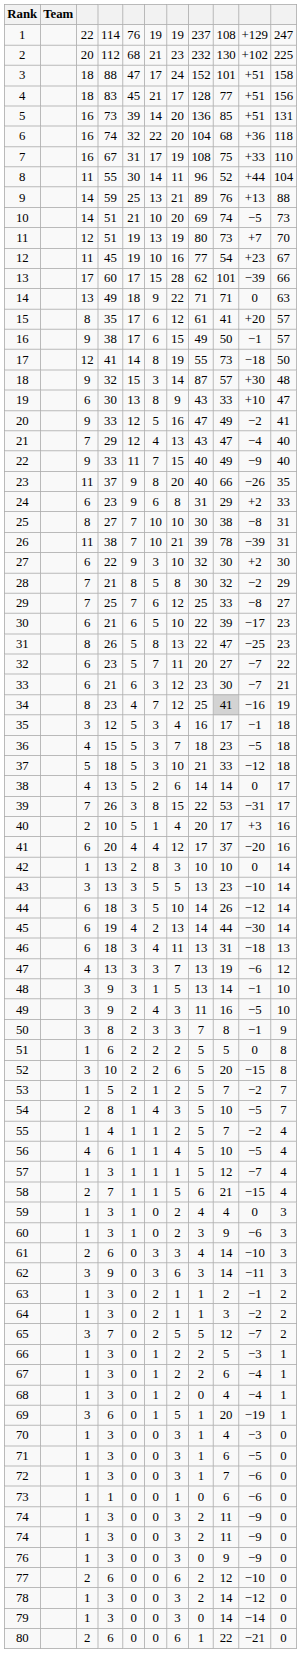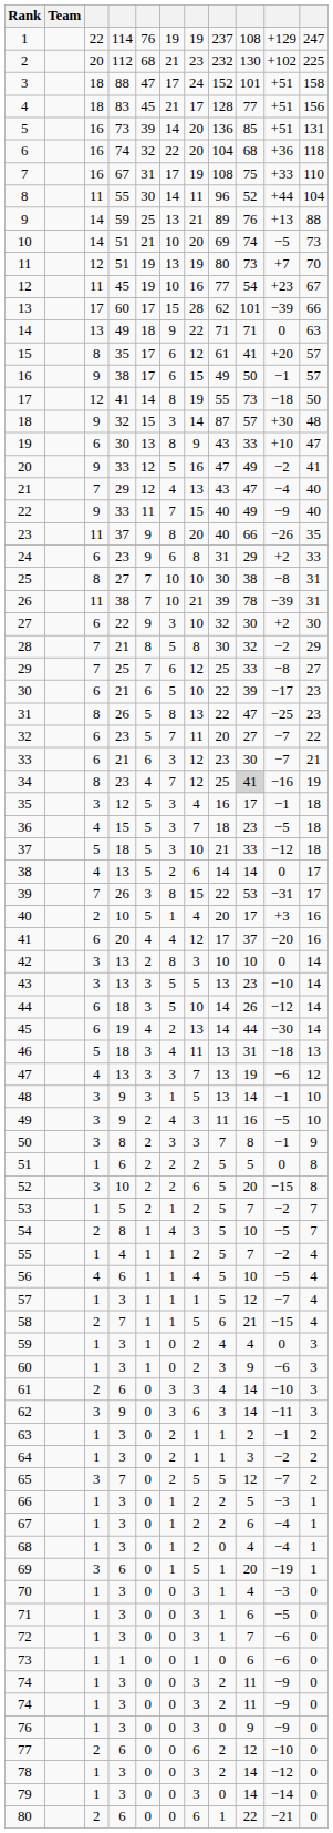 <table class="wikitable sortable" style="text-align:center">
 <tr>
 <th width=20>Rank</th>
 <th width=20>Team</th>
 <th width=20></th>
 <th width=20></th>
 <th width=20></th>
 <th width=20></th>
 <th width=20></th>
 <th width=20></th>
 <th width=20></th>
 <th width=20></th>
 <th width=20></th>
 </tr>
 <tr>
 <td>1</td>
 <td align=left></td>
 <td>22</td>
 <td>114</td>
 <td>76</td>
 <td>19</td>
 <td>19</td>
 <td>237</td>
 <td>108</td>
 <td>+129</td>
 <td>247</td>
 </tr>
 <tr>
 <td>2</td>
 <td align=left></td>
 <td>20</td>
 <td>112</td>
 <td>68</td>
 <td>21</td>
 <td>23</td>
 <td>232</td>
 <td>130</td>
 <td>+102</td>
 <td>225</td>
 </tr>
 <tr>
 <td>3</td>
 <td align=left></td>
 <td>18</td>
 <td>88</td>
 <td>47</td>
 <td>17</td>
 <td>24</td>
 <td>152</td>
 <td>101</td>
 <td>+51</td>
 <td>158</td>
 </tr>
 <tr>
 <td>4</td>
 <td align=left></td>
 <td>18</td>
 <td>83</td>
 <td>45</td>
 <td>21</td>
 <td>17</td>
 <td>128</td>
 <td>77</td>
 <td>+51</td>
 <td>156</td>
 </tr>
 <tr>
 <td>5</td>
 <td align=left></td>
 <td>16</td>
 <td>73</td>
 <td>39</td>
 <td>14</td>
 <td>20</td>
 <td>136</td>
 <td>85</td>
 <td>+51</td>
 <td>131</td>
 </tr>
 <tr>
 <td>6</td>
 <td align=left></td>
 <td>16</td>
 <td>74</td>
 <td>32</td>
 <td>22</td>
 <td>20</td>
 <td>104</td>
 <td>68</td>
 <td>+36</td>
 <td>118</td>
 </tr>
 <tr>
 <td>7</td>
 <td align=left></td>
 <td>16</td>
 <td>67</td>
 <td>31</td>
 <td>17</td>
 <td>19</td>
 <td>108</td>
 <td>75</td>
 <td>+33</td>
 <td>110</td>
 </tr>
 <tr>
 <td>8</td>
 <td align=left></td>
 <td>11</td>
 <td>55</td>
 <td>30</td>
 <td>14</td>
 <td>11</td>
 <td>96</td>
 <td>52</td>
 <td>+44</td>
 <td>104</td>
 </tr>
 <tr>
 <td>9</td>
 <td align=left></td>
 <td>14</td>
 <td>59</td>
 <td>25</td>
 <td>13</td>
 <td>21</td>
 <td>89</td>
 <td>76</td>
 <td>+13</td>
 <td>88</td>
 </tr>
 <tr>
 <td>10</td>
 <td align=left></td>
 <td>14</td>
 <td>51</td>
 <td>21</td>
 <td>10</td>
 <td>20</td>
 <td>69</td>
 <td>74</td>
 <td>−5</td>
 <td>73</td>
 </tr>
 <tr>
 <td>11</td>
 <td align=left></td>
 <td>12</td>
 <td>51</td>
 <td>19</td>
 <td>13</td>
 <td>19</td>
 <td>80</td>
 <td>73</td>
 <td>+7</td>
 <td>70</td>
 </tr>
 <tr>
 <td>12</td>
 <td align=left></td>
 <td>11</td>
 <td>45</td>
 <td>19</td>
 <td>10</td>
 <td>16</td>
 <td>77</td>
 <td>54</td>
 <td>+23</td>
 <td>67</td>
 </tr>
 <tr>
 <td>13</td>
 <td align=left></td>
 <td>17</td>
 <td>60</td>
 <td>17</td>
 <td>15</td>
 <td>28</td>
 <td>62</td>
 <td>101</td>
 <td>−39</td>
 <td>66</td>
 </tr>
 <tr>
 <td>14</td>
 <td align=left></td>
 <td>13</td>
 <td>49</td>
 <td>18</td>
 <td>9</td>
 <td>22</td>
 <td>71</td>
 <td>71</td>
 <td>0</td>
 <td>63</td>
 </tr>
 <tr>
 <td>15</td>
 <td align=left></td>
 <td>8</td>
 <td>35</td>
 <td>17</td>
 <td>6</td>
 <td>12</td>
 <td>61</td>
 <td>41</td>
 <td>+20</td>
 <td>57</td>
 </tr>
 <tr>
 <td>16</td>
 <td align=left></td>
 <td>9</td>
 <td>38</td>
 <td>17</td>
 <td>6</td>
 <td>15</td>
 <td>49</td>
 <td>50</td>
 <td>−1</td>
 <td>57</td>
 </tr>
 <tr>
 <td>17</td>
 <td align=left></td>
 <td>12</td>
 <td>41</td>
 <td>14</td>
 <td>8</td>
 <td>19</td>
 <td>55</td>
 <td>73</td>
 <td>−18</td>
 <td>50</td>
 </tr>
 <tr>
 <td>18</td>
 <td align=left></td>
 <td>9</td>
 <td>32</td>
 <td>15</td>
 <td>3</td>
 <td>14</td>
 <td>87</td>
 <td>57</td>
 <td>+30</td>
 <td>48</td>
 </tr>
 <tr>
 <td>19</td>
 <td align=left></td>
 <td>6</td>
 <td>30</td>
 <td>13</td>
 <td>8</td>
 <td>9</td>
 <td>43</td>
 <td>33</td>
 <td>+10</td>
 <td>47</td>
 </tr>
 <tr>
 <td>20</td>
 <td align=left></td>
 <td>9</td>
 <td>33</td>
 <td>12</td>
 <td>5</td>
 <td>16</td>
 <td>47</td>
 <td>49</td>
 <td>−2</td>
 <td>41</td>
 </tr>
 <tr>
 <td>21</td>
 <td align=left></td>
 <td>7</td>
 <td>29</td>
 <td>12</td>
 <td>4</td>
 <td>13</td>
 <td>43</td>
 <td>47</td>
 <td>−4</td>
 <td>40</td>
 </tr>
 <tr>
 <td>22</td>
 <td align=left></td>
 <td>9</td>
 <td>33</td>
 <td>11</td>
 <td>7</td>
 <td>15</td>
 <td>40</td>
 <td>49</td>
 <td>−9</td>
 <td>40</td>
 </tr>
 <tr>
 <td>23</td>
 <td align=left></td>
 <td>11</td>
 <td>37</td>
 <td>9</td>
 <td>8</td>
 <td>20</td>
 <td>40</td>
 <td>66</td>
 <td>−26</td>
 <td>35</td>
 </tr>
 <tr>
 <td>24</td>
 <td align=left></td>
 <td>6</td>
 <td>23</td>
 <td>9</td>
 <td>6</td>
 <td>8</td>
 <td>31</td>
 <td>29</td>
 <td>+2</td>
 <td>33</td>
 </tr>
 <tr>
 <td>25</td>
 <td align=left></td>
 <td>8</td>
 <td>27</td>
 <td>7</td>
 <td>10</td>
 <td>10</td>
 <td>30</td>
 <td>38</td>
 <td>−8</td>
 <td>31</td>
 </tr>
 <tr>
 <td>26</td>
 <td align=left></td>
 <td>11</td>
 <td>38</td>
 <td>7</td>
 <td>10</td>
 <td>21</td>
 <td>39</td>
 <td>78</td>
 <td>−39</td>
 <td>31</td>
 </tr>
 <tr>
 <td>27</td>
 <td align=left></td>
 <td>6</td>
 <td>22</td>
 <td>9</td>
 <td>3</td>
 <td>10</td>
 <td>32</td>
 <td>30</td>
 <td>+2</td>
 <td>30</td>
 </tr>
 <tr>
 <td>28</td>
 <td align=left></td>
 <td>7</td>
 <td>21</td>
 <td>8</td>
 <td>5</td>
 <td>8</td>
 <td>30</td>
 <td>32</td>
 <td>−2</td>
 <td>29</td>
 </tr>
 <tr>
 <td>29</td>
 <td align=left></td>
 <td>7</td>
 <td>25</td>
 <td>7</td>
 <td>6</td>
 <td>12</td>
 <td>25</td>
 <td>33</td>
 <td>−8</td>
 <td>27</td>
 </tr>
 <tr>
 <td>30</td>
 <td align=left></td>
 <td>6</td>
 <td>21</td>
 <td>6</td>
 <td>5</td>
 <td>10</td>
 <td>22</td>
 <td>39</td>
 <td>−17</td>
 <td>23</td>
 </tr>
 <tr>
 <td>31</td>
 <td align=left></td>
 <td>8</td>
 <td>26</td>
 <td>5</td>
 <td>8</td>
 <td>13</td>
 <td>22</td>
 <td>47</td>
 <td>−25</td>
 <td>23</td>
 </tr>
 <tr>
 <td>32</td>
 <td align=left></td>
 <td>6</td>
 <td>23</td>
 <td>5</td>
 <td>7</td>
 <td>11</td>
 <td>20</td>
 <td>27</td>
 <td>−7</td>
 <td>22</td>
 </tr>
 <tr>
 <td>33</td>
 <td align=left></td>
 <td>6</td>
 <td>21</td>
 <td>6</td>
 <td>3</td>
 <td>12</td>
 <td>23</td>
 <td>30</td>
 <td>−7</td>
 <td>21</td>
 </tr>
 <tr>
 <td>34</td>
 <td align=left></td>
 <td>8</td>
 <td>23</td>
 <td>4</td>
 <td>7</td>
 <td>12</td>
 <td>25</td>
 <td style="background: lightgrey;">41</td>
 <td>−16</td>
 <td>19</td>
 </tr>
 <tr>
 <td>35</td>
 <td align=left></td>
 <td>3</td>
 <td>12</td>
 <td>5</td>
 <td>3</td>
 <td>4</td>
 <td>16</td>
 <td>17</td>
 <td>−1</td>
 <td>18</td>
 </tr>
 <tr>
 <td>36</td>
 <td align=left></td>
 <td>4</td>
 <td>15</td>
 <td>5</td>
 <td>3</td>
 <td>7</td>
 <td>18</td>
 <td>23</td>
 <td>−5</td>
 <td>18</td>
 </tr>
 <tr>
 <td>37</td>
 <td align=left></td>
 <td>5</td>
 <td>18</td>
 <td>5</td>
 <td>3</td>
 <td>10</td>
 <td>21</td>
 <td>33</td>
 <td>−12</td>
 <td>18</td>
 </tr>
 <tr>
 <td>38</td>
 <td align=left></td>
 <td>4</td>
 <td>13</td>
 <td>5</td>
 <td>2</td>
 <td>6</td>
 <td>14</td>
 <td>14</td>
 <td>0</td>
 <td>17</td>
 </tr>
 <tr>
 <td>39</td>
 <td align=left></td>
 <td>7</td>
 <td>26</td>
 <td>3</td>
 <td>8</td>
 <td>15</td>
 <td>22</td>
 <td>53</td>
 <td>−31</td>
 <td>17</td>
 </tr>
 <tr>
 <td>40</td>
 <td align=left></td>
 <td>2</td>
 <td>10</td>
 <td>5</td>
 <td>1</td>
 <td>4</td>
 <td>20</td>
 <td>17</td>
 <td>+3</td>
 <td>16</td>
 </tr>
 <tr>
 <td>41</td>
 <td align=left></td>
 <td>6</td>
 <td>20</td>
 <td>4</td>
 <td>4</td>
 <td>12</td>
 <td>17</td>
 <td>37</td>
 <td>−20</td>
 <td>16</td>
 </tr>
 <tr>
 <td>42</td>
 <td align=left></td>
-<td>1</td>
+<td>3</td>
 <td>13</td>
 <td>2</td>
 <td>8</td>
 <td>3</td>
 <td>10</td>
 <td>10</td>
 <td>0</td>
 <td>14</td>
 </tr>
 <tr>
 <td>43</td>
 <td align=left></td>
 <td>3</td>
 <td>13</td>
 <td>3</td>
 <td>5</td>
 <td>5</td>
 <td>13</td>
 <td>23</td>
 <td>−10</td>
 <td>14</td>
 </tr>
 <tr>
 <td>44</td>
 <td align=left></td>
 <td>6</td>
 <td>18</td>
 <td>3</td>
 <td>5</td>
 <td>10</td>
 <td>14</td>
 <td>26</td>
 <td>−12</td>
 <td>14</td>
 </tr>
 <tr>
 <td>45</td>
 <td align=left></td>
 <td>6</td>
 <td>19</td>
 <td>4</td>
 <td>2</td>
 <td>13</td>
 <td>14</td>
 <td>44</td>
 <td>−30</td>
 <td>14</td>
 </tr>
 <tr>
 <td>46</td>
 <td align=left></td>
-<td>6</td>
+<td>5</td>
 <td>18</td>
 <td>3</td>
 <td>4</td>
 <td>11</td>
 <td>13</td>
 <td>31</td>
 <td>−18</td>
 <td>13</td>
 </tr>
 <tr>
 <td>47</td>
 <td align=left></td>
 <td>4</td>
 <td>13</td>
 <td>3</td>
 <td>3</td>
 <td>7</td>
 <td>13</td>
 <td>19</td>
 <td>−6</td>
 <td>12</td>
 </tr>
 <tr>
 <td>48</td>
 <td align=left></td>
 <td>3</td>
 <td>9</td>
 <td>3</td>
 <td>1</td>
 <td>5</td>
 <td>13</td>
 <td>14</td>
 <td>−1</td>
 <td>10</td>
 </tr>
 <tr>
 <td>49</td>
 <td align=left></td>
 <td>3</td>
 <td>9</td>
 <td>2</td>
 <td>4</td>
 <td>3</td>
 <td>11</td>
 <td>16</td>
 <td>−5</td>
 <td>10</td>
 </tr>
 <tr>
 <td>50</td>
 <td align=left></td>
 <td>3</td>
 <td>8</td>
 <td>2</td>
 <td>3</td>
 <td>3</td>
 <td>7</td>
 <td>8</td>
 <td>−1</td>
 <td>9</td>
 </tr>
 <tr>
 <td>51</td>
 <td align=left></td>
 <td>1</td>
 <td>6</td>
 <td>2</td>
 <td>2</td>
 <td>2</td>
 <td>5</td>
 <td>5</td>
 <td>0</td>
 <td>8</td>
 </tr>
 <tr>
 <td>52</td>
 <td align=left></td>
 <td>3</td>
 <td>10</td>
 <td>2</td>
 <td>2</td>
 <td>6</td>
 <td>5</td>
 <td>20</td>
 <td>−15</td>
 <td>8</td>
 </tr>
 <tr>
 <td>53</td>
 <td align=left></td>
 <td>1</td>
 <td>5</td>
 <td>2</td>
 <td>1</td>
 <td>2</td>
 <td>5</td>
 <td>7</td>
 <td>−2</td>
 <td>7</td>
 </tr>
 <tr>
 <td>54</td>
 <td align=left></td>
 <td>2</td>
 <td>8</td>
 <td>1</td>
 <td>4</td>
 <td>3</td>
 <td>5</td>
 <td>10</td>
 <td>−5</td>
 <td>7</td>
 </tr>
 <tr>
 <td>55</td>
 <td align=left></td>
 <td>1</td>
 <td>4</td>
 <td>1</td>
 <td>1</td>
 <td>2</td>
 <td>5</td>
 <td>7</td>
 <td>−2</td>
 <td>4</td>
 </tr>
 <tr>
 <td>56</td>
 <td align=left></td>
 <td>4</td>
 <td>6</td>
 <td>1</td>
 <td>1</td>
 <td>4</td>
 <td>5</td>
 <td>10</td>
 <td>−5</td>
 <td>4</td>
 </tr>
 <tr>
 <td>57</td>
 <td align=left></td>
 <td>1</td>
 <td>3</td>
 <td>1</td>
 <td>1</td>
 <td>1</td>
 <td>5</td>
 <td>12</td>
 <td>−7</td>
 <td>4</td>
 </tr>
 <tr>
 <td>58</td>
 <td align=left></td>
 <td>2</td>
 <td>7</td>
 <td>1</td>
 <td>1</td>
 <td>5</td>
 <td>6</td>
 <td>21</td>
 <td>−15</td>
 <td>4</td>
 </tr>
 <tr>
 <td>59</td>
 <td align=left></td>
 <td>1</td>
 <td>3</td>
 <td>1</td>
 <td>0</td>
 <td>2</td>
 <td>4</td>
 <td>4</td>
 <td>0</td>
 <td>3</td>
 </tr>
 <tr>
 <td>60</td>
 <td align=left></td>
 <td>1</td>
 <td>3</td>
 <td>1</td>
 <td>0</td>
 <td>2</td>
 <td>3</td>
 <td>9</td>
 <td>−6</td>
 <td>3</td>
 </tr>
 <tr>
 <td>61</td>
 <td align=left></td>
 <td>2</td>
 <td>6</td>
 <td>0</td>
 <td>3</td>
 <td>3</td>
 <td>4</td>
 <td>14</td>
 <td>−10</td>
 <td>3</td>
 </tr>
 <tr>
 <td>62</td>
 <td align=left></td>
 <td>3</td>
 <td>9</td>
 <td>0</td>
 <td>3</td>
 <td>6</td>
 <td>3</td>
 <td>14</td>
 <td>−11</td>
 <td>3</td>
 </tr>
 <tr>
 <td>63</td>
 <td align=left></td>
 <td>1</td>
 <td>3</td>
 <td>0</td>
 <td>2</td>
 <td>1</td>
 <td>1</td>
 <td>2</td>
 <td>−1</td>
 <td>2</td>
 </tr>
 <tr>
 <td>64</td>
 <td align=left></td>
 <td>1</td>
 <td>3</td>
 <td>0</td>
 <td>2</td>
 <td>1</td>
 <td>1</td>
 <td>3</td>
 <td>−2</td>
 <td>2</td>
 </tr>
 <tr>
 <td>65</td>
 <td align=left></td>
 <td>3</td>
 <td>7</td>
 <td>0</td>
 <td>2</td>
 <td>5</td>
 <td>5</td>
 <td>12</td>
 <td>−7</td>
 <td>2</td>
 </tr>
 <tr>
 <td>66</td>
 <td align=left></td>
 <td>1</td>
 <td>3</td>
 <td>0</td>
 <td>1</td>
 <td>2</td>
 <td>2</td>
 <td>5</td>
 <td>−3</td>
 <td>1</td>
 </tr>
 <tr>
 <td>67</td>
 <td align=left></td>
 <td>1</td>
 <td>3</td>
 <td>0</td>
 <td>1</td>
 <td>2</td>
 <td>2</td>
 <td>6</td>
 <td>−4</td>
 <td>1</td>
 </tr>
 <tr>
 <td>68</td>
 <td align=left></td>
 <td>1</td>
 <td>3</td>
 <td>0</td>
 <td>1</td>
 <td>2</td>
 <td>0</td>
 <td>4</td>
 <td>−4</td>
 <td>1</td>
 </tr>
 <tr>
 <td>69</td>
 <td align=left></td>
 <td>3</td>
 <td>6</td>
 <td>0</td>
 <td>1</td>
 <td>5</td>
 <td>1</td>
 <td>20</td>
 <td>−19</td>
 <td>1</td>
 </tr>
 <tr>
 <td>70</td>
 <td align=left></td>
 <td>1</td>
 <td>3</td>
 <td>0</td>
 <td>0</td>
 <td>3</td>
 <td>1</td>
 <td>4</td>
 <td>−3</td>
 <td>0</td>
 </tr>
 <tr>
 <td>71</td>
 <td align=left></td>
 <td>1</td>
 <td>3</td>
 <td>0</td>
 <td>0</td>
 <td>3</td>
 <td>1</td>
 <td>6</td>
 <td>−5</td>
 <td>0</td>
 </tr>
 <tr>
 <td>72</td>
 <td align=left></td>
 <td>1</td>
 <td>3</td>
 <td>0</td>
 <td>0</td>
 <td>3</td>
 <td>1</td>
 <td>7</td>
 <td>−6</td>
 <td>0</td>
 </tr>
 <tr>
 <td>73</td>
 <td align=left></td>
 <td>1</td>
 <td>1</td>
 <td>0</td>
 <td>0</td>
 <td>1</td>
 <td>0</td>
 <td>6</td>
 <td>−6</td>
 <td>0</td>
 </tr>
 <tr>
 <td>74</td>
 <td align=left></td>
 <td>1</td>
 <td>3</td>
 <td>0</td>
 <td>0</td>
 <td>3</td>
 <td>2</td>
 <td>11</td>
 <td>−9</td>
 <td>0</td>
 </tr>
 <tr>
 <td>74</td>
 <td align=left></td>
 <td>1</td>
 <td>3</td>
 <td>0</td>
 <td>0</td>
 <td>3</td>
 <td>2</td>
 <td>11</td>
 <td>−9</td>
 <td>0</td>
 </tr>
 <tr>
 <td>76</td>
 <td align=left></td>
 <td>1</td>
 <td>3</td>
 <td>0</td>
 <td>0</td>
 <td>3</td>
 <td>0</td>
 <td>9</td>
 <td>−9</td>
 <td>0</td>
 </tr>
 <tr>
 <td>77</td>
 <td align=left></td>
 <td>2</td>
 <td>6</td>
 <td>0</td>
 <td>0</td>
 <td>6</td>
 <td>2</td>
 <td>12</td>
 <td>−10</td>
 <td>0</td>
 </tr>
 <tr>
 <td>78</td>
 <td align=left></td>
 <td>1</td>
 <td>3</td>
 <td>0</td>
 <td>0</td>
 <td>3</td>
 <td>2</td>
 <td>14</td>
 <td>−12</td>
 <td>0</td>
 </tr>
 <tr>
 <td>79</td>
 <td align=left></td>
 <td>1</td>
 <td>3</td>
 <td>0</td>
 <td>0</td>
 <td>3</td>
 <td>0</td>
 <td>14</td>
 <td>−14</td>
 <td>0</td>
 </tr>
 <tr>
 <td>80</td>
 <td align=left></td>
 <td>2</td>
 <td>6</td>
 <td>0</td>
 <td>0</td>
 <td>6</td>
 <td>1</td>
 <td>22</td>
 <td>−21</td>
 <td>0</td>
 </tr>
 </table>
